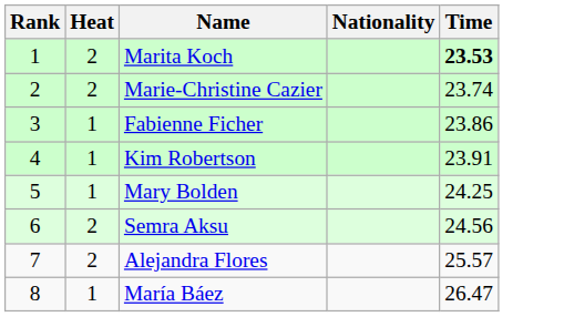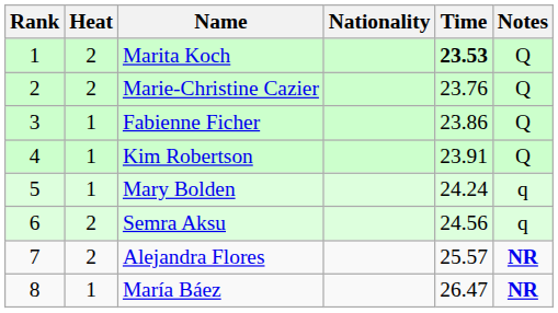 <table class="wikitable sortable" style="text-align:center">
 <tr>
 <th>Rank</th>
 <th>Heat</th>
 <th>Name</th>
 <th>Nationality</th>
 <th>Time</th>
+<th>Notes</th>
 </tr>
 <tr bgcolor=ccffcc>
 <td>1</td>
 <td>2</td>
 <td align="left"><a href='#'>Marita Koch</a></td>
 <td align=left></td>
 <td><strong>23.53</strong></td>
+<td>Q</td>
 </tr>
 <tr bgcolor=ccffcc>
 <td>2</td>
 <td>2</td>
 <td align="left"><a href='#'>Marie-Christine Cazier</a></td>
 <td align=left></td>
-<td>23.74</td>
+<td>23.76</td>
+<td>Q</td>
 </tr>
 <tr bgcolor=ccffcc>
 <td>3</td>
 <td>1</td>
 <td align="left"><a href='#'>Fabienne Ficher</a></td>
 <td align=left></td>
 <td>23.86</td>
+<td>Q</td>
 </tr>
 <tr bgcolor=ccffcc>
 <td>4</td>
 <td>1</td>
 <td align="left"><a href='#'>Kim Robertson</a></td>
 <td align=left></td>
 <td>23.91</td>
+<td>Q</td>
 </tr>
 <tr bgcolor=ddffdd>
 <td>5</td>
 <td>1</td>
 <td align="left"><a href='#'>Mary Bolden</a></td>
 <td align=left></td>
-<td>24.25</td>
+<td>24.24</td>
+<td>q</td>
 </tr>
 <tr bgcolor=ddffdd>
 <td>6</td>
 <td>2</td>
 <td align="left"><a href='#'>Semra Aksu</a></td>
 <td align=left></td>
 <td>24.56</td>
+<td>q</td>
 </tr>
 <tr>
 <td>7</td>
 <td>2</td>
 <td align="left"><a href='#'>Alejandra Flores</a></td>
 <td align=left></td>
 <td>25.57</td>
+<td><strong><a href='#'>NR</a></strong></td>
 </tr>
 <tr>
 <td>8</td>
 <td>1</td>
 <td align="left"><a href='#'>María Báez</a></td>
 <td align=left></td>
 <td>26.47</td>
+<td><strong><a href='#'>NR</a></strong></td>
 </tr>
 </table>
